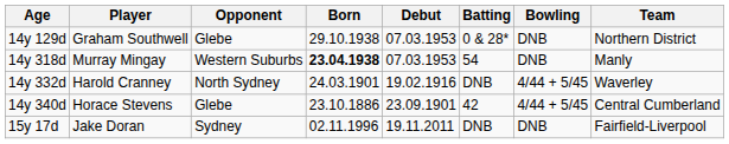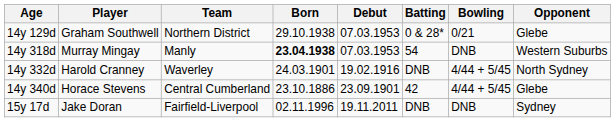 <table class="wikitable">
 <tr>
 <th>Age</th>
 <th>Player</th>
-<th>Opponent</th>
+<th>Team</th>
 <th>Born</th>
 <th>Debut</th>
 <th>Batting</th>
 <th>Bowling</th>
-<th>Team</th>
+<th>Opponent</th>
 </tr>
 <tr>
 <td>14y 129d</td>
 <td>Graham Southwell</td>
-<td>Glebe</td>
+<td>Northern District</td>
 <td>29.10.1938</td>
 <td>07.03.1953</td>
 <td>0 & 28*</td>
-<td>DNB</td>
-<td>Northern District</td>
+<td>0/21</td>
+<td>Glebe</td>
 </tr>
 <tr>
 <td>14y 318d</td>
 <td>Murray Mingay</td>
-<td>Western Suburbs</td>
+<td>Manly</td>
 <td><strong>23.04.1938</strong></td>
 <td>07.03.1953</td>
 <td>54</td>
 <td>DNB</td>
-<td>Manly</td>
+<td>Western Suburbs</td>
 </tr>
 <tr>
 <td>14y 332d</td>
 <td>Harold Cranney</td>
-<td>North Sydney</td>
+<td>Waverley</td>
 <td>24.03.1901</td>
 <td>19.02.1916</td>
 <td>DNB</td>
 <td>4/44 + 5/45</td>
-<td>Waverley</td>
+<td>North Sydney</td>
 </tr>
 <tr>
 <td>14y 340d</td>
 <td>Horace Stevens</td>
-<td>Glebe</td>
+<td>Central Cumberland</td>
 <td>23.10.1886</td>
 <td>23.09.1901</td>
 <td>42</td>
 <td>4/44 + 5/45</td>
-<td>Central Cumberland</td>
+<td>Glebe</td>
 </tr>
 <tr>
 <td>15y 17d</td>
 <td>Jake Doran</td>
-<td>Sydney</td>
+<td>Fairfield-Liverpool</td>
 <td>02.11.1996</td>
 <td>19.11.2011</td>
 <td>DNB</td>
 <td>DNB</td>
-<td>Fairfield-Liverpool</td>
+<td>Sydney</td>
 </tr>
 </table>
